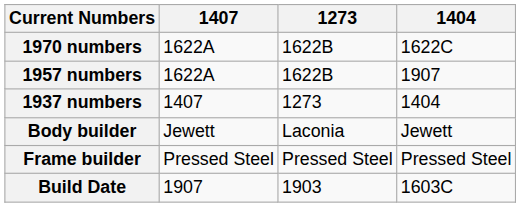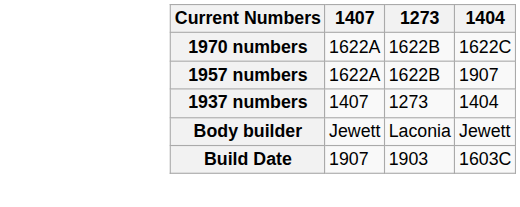 <table class="wikitable" style="margin:auto; float:right;">
 <tr>
 <th>Current Numbers</th>
 <th>1407</th>
 <th>1273</th>
 <th>1404</th>
 </tr>
 <tr>
 <th>1970 numbers</th>
 <td>1622A</td>
 <td>1622B</td>
 <td>1622C</td>
 </tr>
 <tr>
 <th>1957 numbers</th>
 <td>1622A</td>
 <td>1622B</td>
 <td>1907</td>
 </tr>
 <tr>
 <th>1937 numbers</th>
 <td>1407</td>
 <td>1273</td>
 <td>1404</td>
 </tr>
 <tr>
 <th>Body builder</th>
 <td>Jewett</td>
 <td>Laconia</td>
 <td>Jewett</td>
 </tr>
 <tr>
-<th>Frame builder</th>
-<td>Pressed Steel</td>
-<td>Pressed Steel</td>
-<td>Pressed Steel</td>
-</tr>
-<tr>
 <th>Build Date</th>
 <td>1907</td>
 <td>1903</td>
 <td>1603C</td>
 </tr>
 </table>
